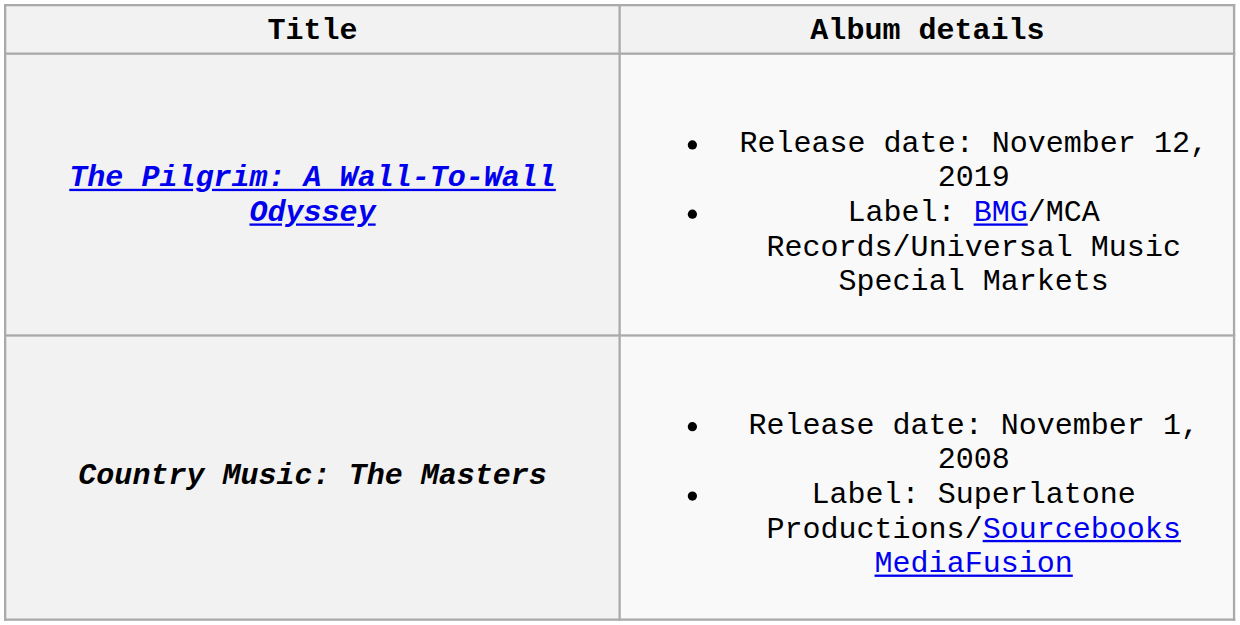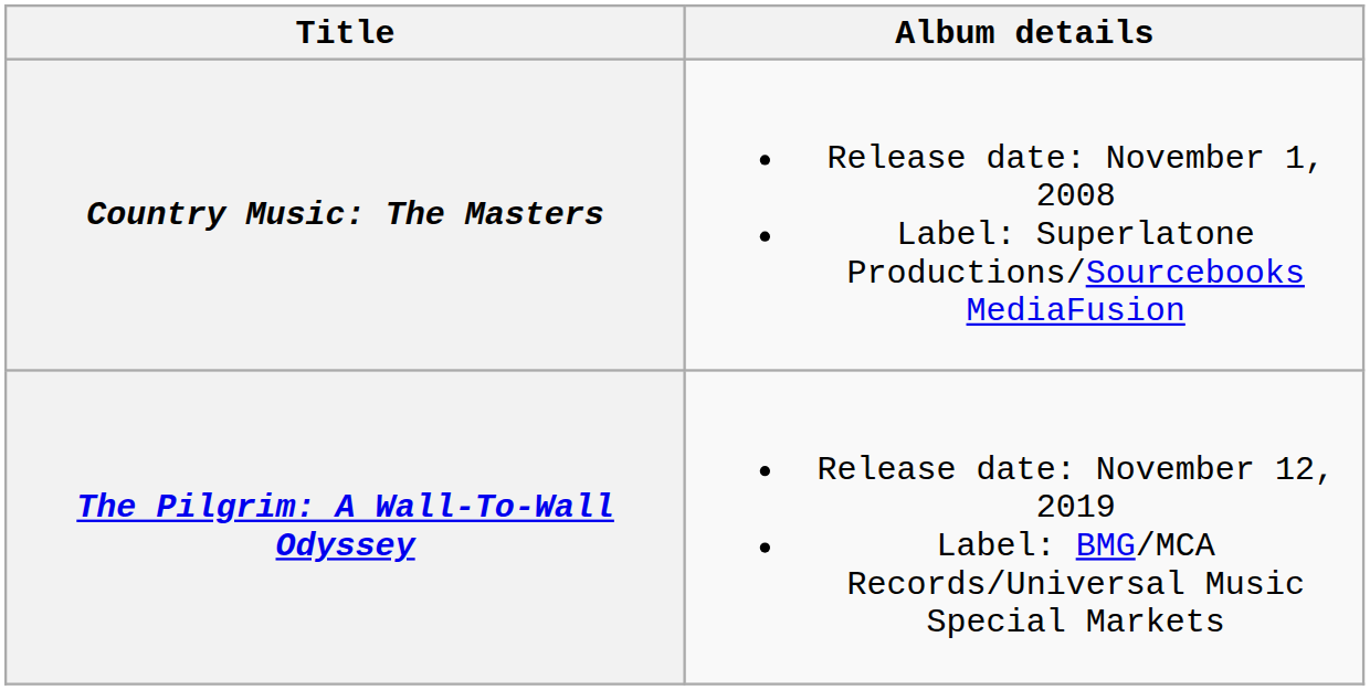 <table class="wikitable plainrowheaders" style="text-align:center;">
 <tr>
 <th style="width:20em;">Title</th>
 <th style="width:20em;">Album details</th>
 </tr>
 <tr>
+<th scope="row"><em>Country Music: The Masters</em></th>
+<td><br><ul><li>Release date: November 1, 2008</li><li>Label: Superlatone Productions/<a href='#'>Sourcebooks MediaFusion</a></li></ul></td>
+</tr>
+<tr>
 <th scope="row"><em><a href='#'>The Pilgrim: A Wall-To-Wall Odyssey</a></em></th>
 <td><br><ul><li>Release date: November 12, 2019</li><li>Label: <a href='#'>BMG</a>/MCA Records/Universal Music Special Markets</li></ul></td>
 </tr>
-<tr>
-<th scope="row"><em>Country Music: The Masters</em></th>
-<td><br><ul><li>Release date: November 1, 2008</li><li>Label: Superlatone Productions/<a href='#'>Sourcebooks MediaFusion</a></li></ul></td>
-</tr>
 </table>
